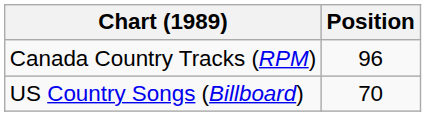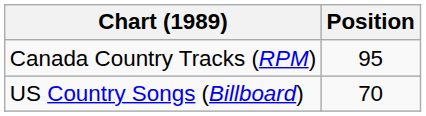 <table class="wikitable sortable">
 <tr>
 <th scope="col">Chart (1989)</th>
 <th scope="col">Position</th>
 </tr>
 <tr>
 <td>Canada Country Tracks (<em><a href='#'>RPM</a></em>)</td>
-<td align="center">96</td>
+<td align="center">95</td>
 </tr>
 <tr>
 <td>US <a href='#'>Country Songs</a> (<em><a href='#'>Billboard</a></em>)</td>
 <td align="center">70</td>
 </tr>
 </table>
